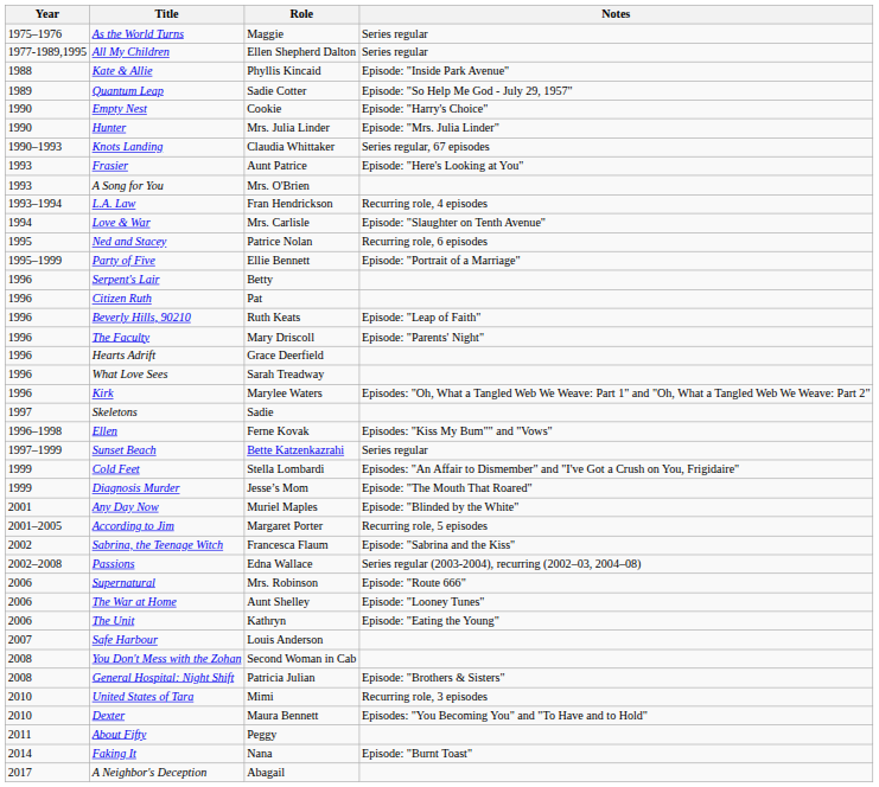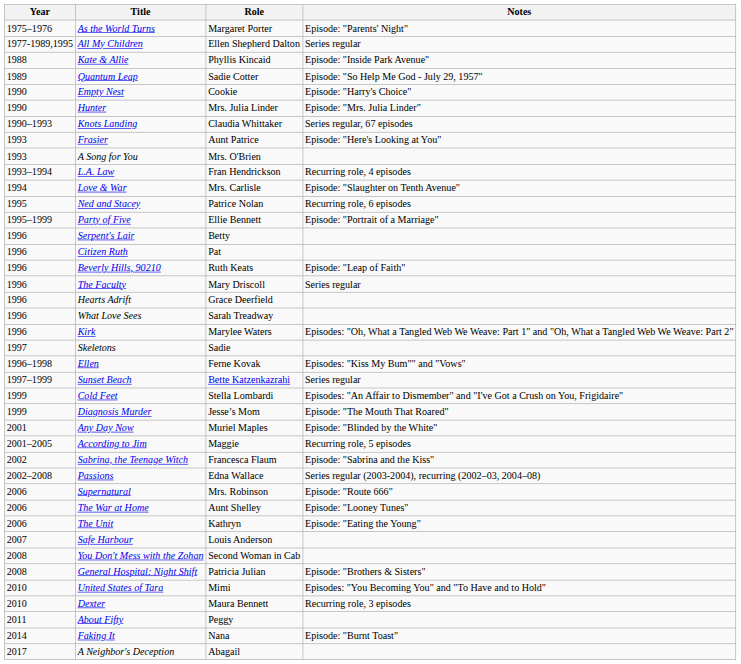 <table class="wikitable sortable">
 <tr>
 <th>Year</th>
 <th>Title</th>
 <th>Role</th>
 <th class="unsortable">Notes</th>
 </tr>
 <tr>
 <td>1975–1976</td>
 <td><em><a href='#'>As the World Turns</a></em></td>
-<td>Maggie</td>
-<td>Series regular</td>
+<td>Margaret Porter</td>
+<td>Episode: "Parents' Night"</td>
 </tr>
 <tr>
 <td>1977-1989,1995</td>
 <td><em><a href='#'>All My Children</a></em></td>
 <td>Ellen Shepherd Dalton</td>
 <td>Series regular</td>
 </tr>
 <tr>
 <td>1988</td>
 <td><em><a href='#'>Kate & Allie</a></em></td>
 <td>Phyllis Kincaid</td>
 <td>Episode: "Inside Park Avenue"</td>
 </tr>
 <tr>
 <td>1989</td>
 <td><em><a href='#'>Quantum Leap</a></em></td>
 <td>Sadie Cotter</td>
 <td>Episode: "So Help Me God - July 29, 1957"</td>
 </tr>
 <tr>
 <td>1990</td>
 <td><em><a href='#'>Empty Nest</a></em></td>
 <td>Cookie</td>
 <td>Episode: "Harry's Choice"</td>
 </tr>
 <tr>
 <td>1990</td>
 <td><em><a href='#'>Hunter</a></em></td>
 <td>Mrs. Julia Linder</td>
 <td>Episode: "Mrs. Julia Linder"</td>
 </tr>
 <tr>
 <td>1990–1993</td>
 <td><em><a href='#'>Knots Landing</a></em></td>
 <td>Claudia Whittaker</td>
 <td>Series regular, 67 episodes</td>
 </tr>
 <tr>
 <td>1993</td>
 <td><em><a href='#'>Frasier</a></em></td>
 <td>Aunt Patrice</td>
 <td>Episode: "Here's Looking at You"</td>
 </tr>
 <tr>
 <td>1993</td>
 <td><em>A Song for You</em></td>
 <td>Mrs. O'Brien</td>
 <td></td>
 </tr>
 <tr>
 <td>1993–1994</td>
 <td><em><a href='#'>L.A. Law</a></em></td>
 <td>Fran Hendrickson</td>
 <td>Recurring role,  4 episodes</td>
 </tr>
 <tr>
 <td>1994</td>
 <td><em><a href='#'>Love & War</a></em></td>
 <td>Mrs. Carlisle</td>
 <td>Episode: "Slaughter on Tenth Avenue"</td>
 </tr>
 <tr>
 <td>1995</td>
 <td><em><a href='#'>Ned and Stacey</a></em></td>
 <td>Patrice Nolan</td>
 <td>Recurring role, 6 episodes</td>
 </tr>
 <tr>
 <td>1995–1999</td>
 <td><em><a href='#'>Party of Five</a></em></td>
 <td>Ellie Bennett</td>
 <td>Episode: "Portrait of a Marriage"</td>
 </tr>
 <tr>
 <td>1996</td>
 <td><em><a href='#'>Serpent's Lair</a></em></td>
 <td>Betty</td>
 <td></td>
 </tr>
 <tr>
 <td>1996</td>
 <td><em><a href='#'>Citizen Ruth</a></em></td>
 <td>Pat</td>
 <td></td>
 </tr>
 <tr>
 <td>1996</td>
 <td><em><a href='#'>Beverly Hills, 90210</a></em></td>
 <td>Ruth Keats</td>
 <td>Episode: "Leap of Faith"</td>
 </tr>
 <tr>
 <td>1996</td>
 <td><em><a href='#'>The Faculty</a></em></td>
 <td>Mary Driscoll</td>
-<td>Episode: "Parents' Night"</td>
+<td>Series regular</td>
 </tr>
 <tr>
 <td>1996</td>
 <td><em>Hearts Adrift</em></td>
 <td>Grace Deerfield</td>
 <td></td>
 </tr>
 <tr>
 <td>1996</td>
 <td><em>What Love Sees</em></td>
 <td>Sarah Treadway</td>
 <td></td>
 </tr>
 <tr>
 <td>1996</td>
 <td><em><a href='#'>Kirk</a></em></td>
 <td>Marylee Waters</td>
 <td>Episodes: "Oh, What a Tangled Web We Weave: Part 1" and "Oh, What a Tangled Web We Weave: Part 2"</td>
 </tr>
 <tr>
 <td>1997</td>
 <td><em>Skeletons</em></td>
 <td>Sadie</td>
 <td></td>
 </tr>
 <tr>
 <td>1996–1998</td>
 <td><em><a href='#'>Ellen</a></em></td>
 <td>Ferne Kovak</td>
 <td>Episodes: "Kiss My Bum"" and "Vows"</td>
 </tr>
 <tr>
 <td>1997–1999</td>
 <td><em><a href='#'>Sunset Beach</a></em></td>
 <td><a href='#'>Bette Katzenkazrahi</a></td>
 <td>Series regular</td>
 </tr>
 <tr>
 <td>1999</td>
 <td><em><a href='#'>Cold Feet</a></em></td>
 <td>Stella Lombardi</td>
 <td>Episodes: "An Affair to Dismember" and "I've Got a Crush on You, Frigidaire"</td>
 </tr>
 <tr>
 <td>1999</td>
 <td><em><a href='#'>Diagnosis Murder</a></em></td>
 <td>Jesse’s Mom</td>
 <td>Episode: "The Mouth That Roared"</td>
 </tr>
 <tr>
 <td>2001</td>
 <td><em><a href='#'>Any Day Now</a></em></td>
 <td>Muriel Maples</td>
 <td>Episode: "Blinded by the White"</td>
 </tr>
 <tr>
 <td>2001–2005</td>
 <td><em><a href='#'>According to Jim</a></em></td>
-<td>Margaret Porter</td>
+<td>Maggie</td>
 <td>Recurring role, 5 episodes</td>
 </tr>
 <tr>
 <td>2002</td>
 <td><em><a href='#'>Sabrina, the Teenage Witch</a></em></td>
 <td>Francesca Flaum</td>
 <td>Episode: "Sabrina and the Kiss"</td>
 </tr>
 <tr>
 <td>2002–2008</td>
 <td><em><a href='#'>Passions</a></em></td>
 <td>Edna Wallace</td>
 <td>Series regular (2003-2004), recurring (2002–03, 2004–08)</td>
 </tr>
 <tr>
 <td>2006</td>
 <td><em><a href='#'>Supernatural</a></em></td>
 <td>Mrs. Robinson</td>
 <td>Episode: "Route 666"</td>
 </tr>
 <tr>
 <td>2006</td>
 <td><em><a href='#'>The War at Home</a></em></td>
 <td>Aunt Shelley</td>
 <td>Episode: "Looney Tunes"</td>
 </tr>
 <tr>
 <td>2006</td>
 <td><em><a href='#'>The Unit</a></em></td>
 <td>Kathryn</td>
 <td>Episode: "Eating the Young"</td>
 </tr>
 <tr>
 <td>2007</td>
 <td><em><a href='#'>Safe Harbour</a></em></td>
 <td>Louis Anderson</td>
 <td></td>
 </tr>
 <tr>
 <td>2008</td>
 <td><em><a href='#'>You Don't Mess with the Zohan</a></em></td>
 <td>Second Woman in Cab</td>
 <td></td>
 </tr>
 <tr>
 <td>2008</td>
 <td><em><a href='#'>General Hospital: Night Shift</a></em></td>
 <td>Patricia Julian</td>
 <td>Episode: "Brothers & Sisters"</td>
 </tr>
 <tr>
 <td>2010</td>
 <td><em><a href='#'>United States of Tara</a></em></td>
 <td>Mimi</td>
-<td>Recurring role, 3 episodes</td>
+<td>Episodes: "You Becoming You" and "To Have and to Hold"</td>
 </tr>
 <tr>
 <td>2010</td>
 <td><em><a href='#'>Dexter</a></em></td>
 <td>Maura Bennett</td>
-<td>Episodes: "You Becoming You" and "To Have and to Hold"</td>
+<td>Recurring role, 3 episodes</td>
 </tr>
 <tr>
 <td>2011</td>
 <td><em><a href='#'>About Fifty</a></em></td>
 <td>Peggy</td>
 <td></td>
 </tr>
 <tr>
 <td>2014</td>
 <td><em><a href='#'>Faking It</a></em></td>
 <td>Nana</td>
 <td>Episode: "Burnt Toast"</td>
 </tr>
 <tr>
 <td>2017</td>
 <td><em>A Neighbor's Deception</em></td>
 <td>Abagail</td>
 <td></td>
 </tr>
 </table>
